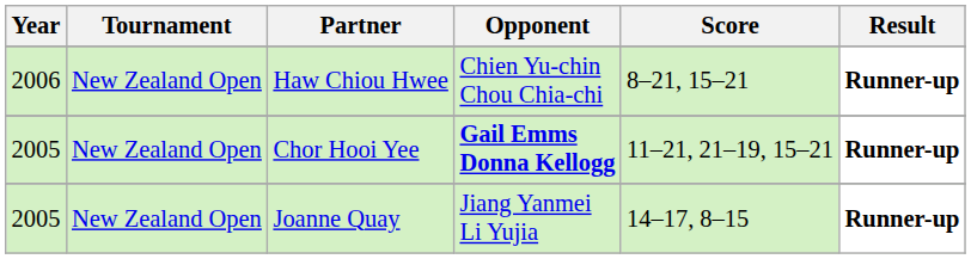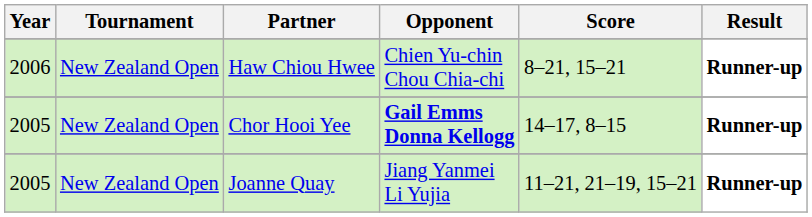 <table class="sortable wikitable" style="font-size: 90%;">
 <tr>
 <th>Year</th>
 <th>Tournament</th>
 <th>Partner</th>
 <th>Opponent</th>
 <th>Score</th>
 <th>Result</th>
 </tr>
 <tr>
 </tr>
 <tr style="background:#D4F1C5">
 <td align="center">2006</td>
 <td align="left"><a href='#'>New Zealand Open</a></td>
 <td align="left"> <a href='#'>Haw Chiou Hwee</a></td>
 <td align="left"> <a href='#'>Chien Yu-chin</a> <br>  <a href='#'>Chou Chia-chi</a></td>
 <td align="left">8–21, 15–21</td>
 <td style="text-align:left; background:white"> <strong>Runner-up</strong></td>
 </tr>
 <tr>
 </tr>
 <tr style="background:#D4F1C5">
 <td align="center">2005</td>
 <td align="left"><a href='#'>New Zealand Open</a></td>
 <td align="left"> <a href='#'>Chor Hooi Yee</a></td>
 <td align="left"><strong> <a href='#'>Gail Emms</a> <br>  <a href='#'>Donna Kellogg</a></strong></td>
-<td align="left">11–21, 21–19, 15–21</td>
+<td align="left">14–17, 8–15</td>
 <td style="text-align:left; background:white"> <strong>Runner-up</strong></td>
 </tr>
 <tr>
 </tr>
 <tr style="background:#D4F1C5">
 <td align="center">2005</td>
 <td align="left"><a href='#'>New Zealand Open</a></td>
 <td align="left"> <a href='#'>Joanne Quay</a></td>
 <td align="left"> <a href='#'>Jiang Yanmei</a> <br>  <a href='#'>Li Yujia</a></td>
-<td align="left">14–17, 8–15</td>
+<td align="left">11–21, 21–19, 15–21</td>
 <td style="text-align:left; background:white"> <strong>Runner-up</strong></td>
 </tr>
 </table>
